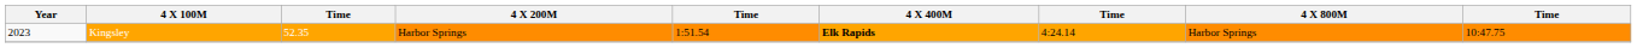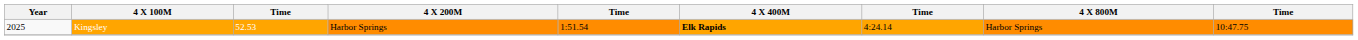 <table class="wikitable sortable" style="width: 100%; font-size: 85%;">
 <tr>
 <th width="5%">Year</th>
 <th>4 X 100M</th>
 <th>Time</th>
 <th>4 X 200M</th>
 <th>Time</th>
 <th>4 X 400M</th>
 <th>Time</th>
 <th>4 X 800M</th>
 <th>Time</th>
 </tr>
 <tr>
-<td>2023</td>
+<td>2025</td>
 <td !align=center style="background:orange;color:white">Kingsley</td>
-<td !align=center style="background:orange;color:white">52.35</td>
+<td !align=center style="background:orange;color:white">52.53</td>
 <td !align=center style="background:darkorange;color:black">Harbor Springs</td>
 <td !align=center style="background:darkorange;color:black">1:51.54</td>
 <td !align=center style="background:orange;color:black"><strong>Elk Rapids</strong></td>
 <td !align=center style="background:orange;color:black">4:24.14</td>
 <td !align=center style="background:darkorange;color:black">Harbor Springs</td>
 <td !align=center style="background:darkorange;color:black">10:47.75</td>
 </tr>
 <tr>
 </tr>
 </table>
